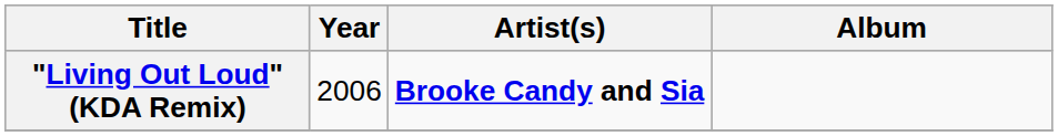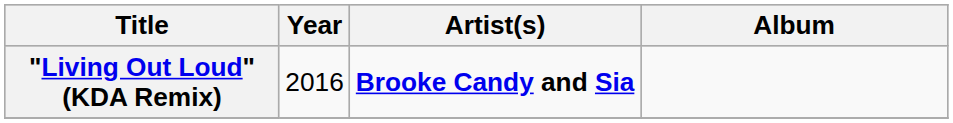 <table class="wikitable plainrowheaders" style="text-align:center;">
 <tr>
 <th scope="col" style="width:160px;">Title</th>
 <th scope="col">Year</th>
 <th scope="col">Artist(s)</th>
 <th scope="col" style="width:180px;">Album</th>
 </tr>
 <tr>
 <th scope="row">"<a href='#'>Living Out Loud</a>"<br><span>(KDA Remix)</span></th>
-<td>2006</td>
+<td>2016</td>
 <td><strong><a href='#'>Brooke Candy</a> and <a href='#'>Sia</a></strong></td>
 <td></td>
 </tr>
 <tr>
 </tr>
 </table>
